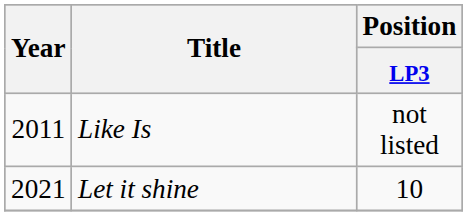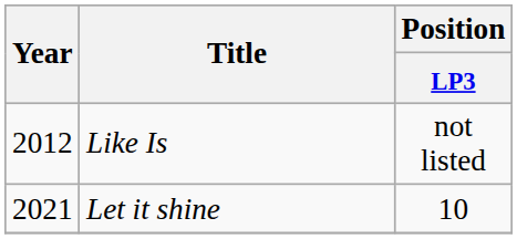 <table class=wikitable style=text-align:center;>
 <tr>
 <th rowspan=2 width=30px>Year</th>
 <th rowspan=2 width=160px>Title</th>
 <th colspan=1>Position</th>
 </tr>
 <tr style="vertical-align:top;line-height:1.2">
 <th width=25px><small><a href='#'>LP3</a></small></th>
 </tr>
 <tr>
-<td rowspan=1>2011</td>
+<td rowspan=1>2012</td>
 <td align=left><em>Like Is</em></td>
 <td>not listed</td>
 </tr>
 <tr>
 <td align=left>2021</td>
 <td align=left><em>Let it shine</em></td>
 <td>10</td>
 </tr>
 <tr>
 </tr>
 </table>
